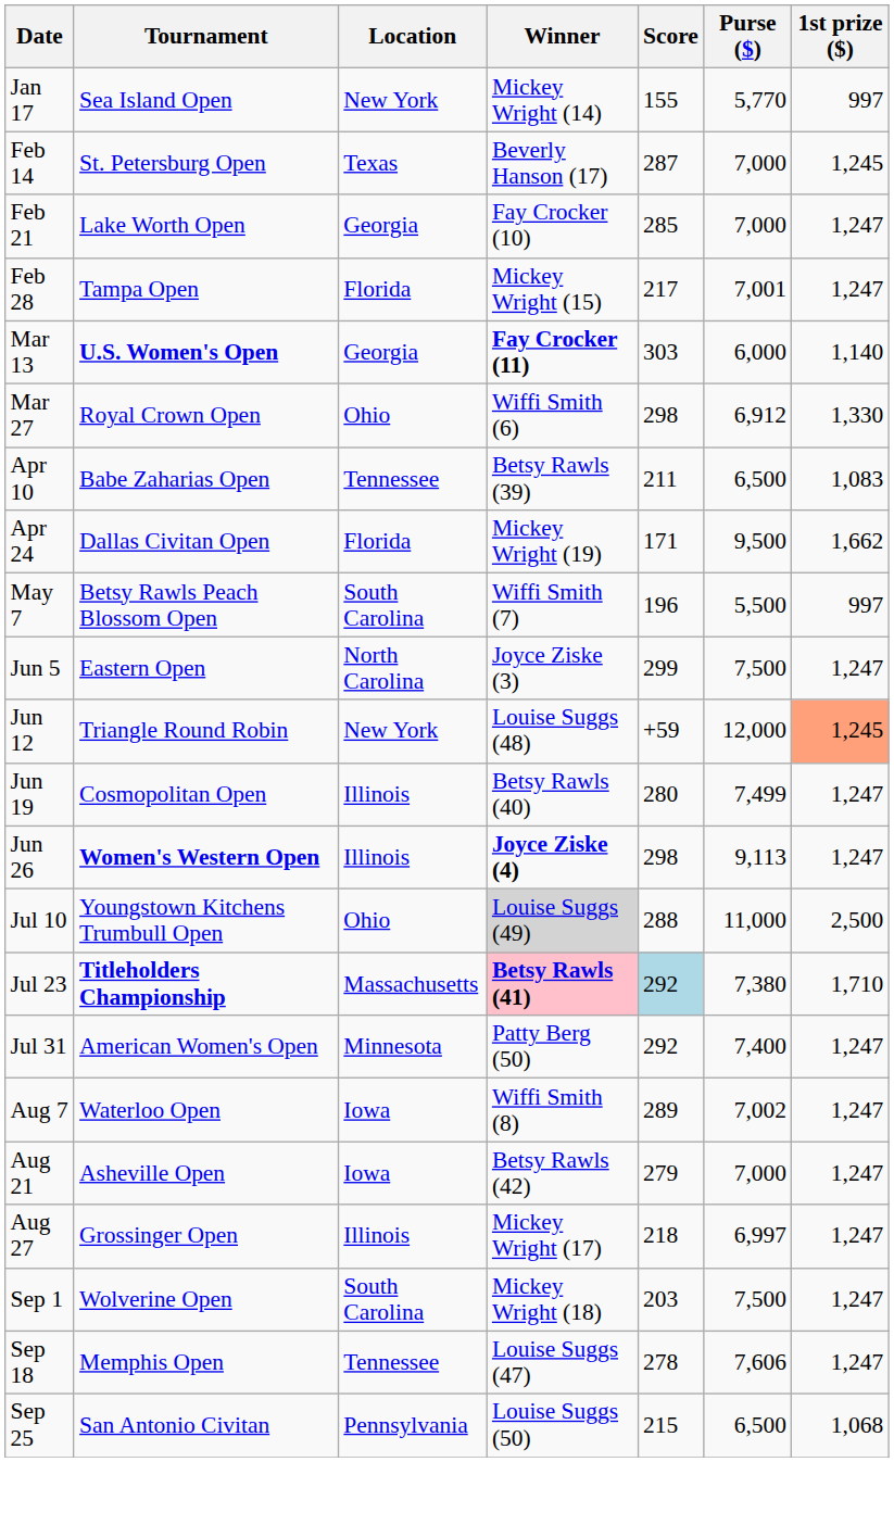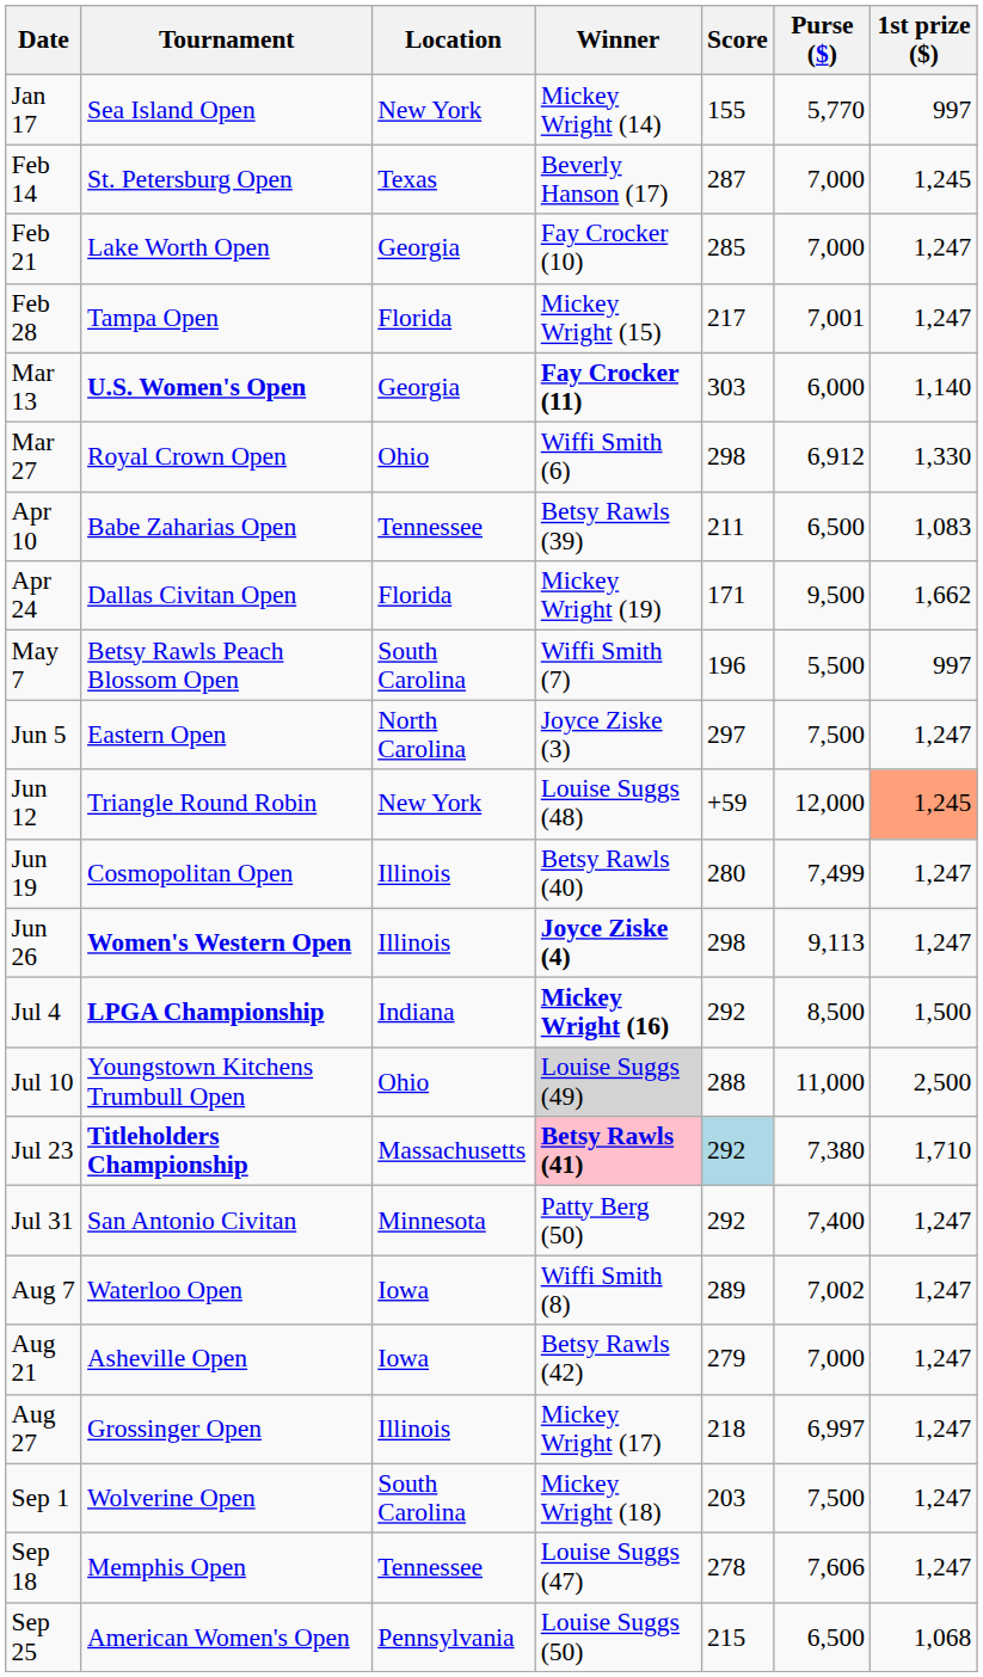 <table class=wikitable>
 <tr>
 <th>Date</th>
 <th>Tournament</th>
 <th>Location</th>
 <th>Winner</th>
 <th>Score</th>
 <th>Purse (<a href='#'>$</a>)</th>
 <th>1st prize ($)</th>
 </tr>
 <tr>
 <td>Jan 17</td>
 <td><a href='#'>Sea Island Open</a></td>
 <td><a href='#'>New York</a></td>
 <td> <a href='#'>Mickey Wright</a> (14)</td>
 <td>155</td>
 <td align=right>5,770</td>
 <td align=right>997</td>
 </tr>
 <tr>
 <td>Feb 14</td>
 <td><a href='#'>St. Petersburg Open</a></td>
 <td><a href='#'>Texas</a></td>
 <td> <a href='#'>Beverly Hanson</a> (17)</td>
 <td>287</td>
 <td align=right>7,000</td>
 <td align=right>1,245</td>
 </tr>
 <tr>
 <td>Feb 21</td>
 <td><a href='#'>Lake Worth Open</a></td>
 <td><a href='#'>Georgia</a></td>
 <td> <a href='#'>Fay Crocker</a> (10)</td>
 <td>285</td>
 <td align=right>7,000</td>
 <td align=right>1,247</td>
 </tr>
 <tr>
 <td>Feb 28</td>
 <td><a href='#'>Tampa Open</a></td>
 <td><a href='#'>Florida</a></td>
 <td> <a href='#'>Mickey Wright</a> (15)</td>
 <td>217</td>
 <td align=right>7,001</td>
 <td align=right>1,247</td>
 </tr>
 <tr>
 <td>Mar 13</td>
 <td><strong><a href='#'>U.S. Women's Open</a></strong></td>
 <td><a href='#'>Georgia</a></td>
 <td> <strong><a href='#'>Fay Crocker</a> (11)</strong></td>
 <td>303</td>
 <td align=right>6,000</td>
 <td align=right>1,140</td>
 </tr>
 <tr>
 <td>Mar 27</td>
 <td><a href='#'>Royal Crown Open</a></td>
 <td><a href='#'>Ohio</a></td>
 <td> <a href='#'>Wiffi Smith</a> (6)</td>
 <td>298</td>
 <td align=right>6,912</td>
 <td align=right>1,330</td>
 </tr>
 <tr>
 <td>Apr 10</td>
 <td><a href='#'>Babe Zaharias Open</a></td>
 <td><a href='#'>Tennessee</a></td>
 <td> <a href='#'>Betsy Rawls</a> (39)</td>
 <td>211</td>
 <td align=right>6,500</td>
 <td align=right>1,083</td>
 </tr>
 <tr>
 <td>Apr 24</td>
 <td><a href='#'>Dallas Civitan Open</a></td>
 <td><a href='#'>Florida</a></td>
 <td> <a href='#'>Mickey Wright</a> (19)</td>
 <td>171</td>
 <td align=right>9,500</td>
 <td align=right>1,662</td>
 </tr>
 <tr>
 <td>May 7</td>
 <td><a href='#'>Betsy Rawls Peach Blossom Open</a></td>
 <td><a href='#'>South Carolina</a></td>
 <td> <a href='#'>Wiffi Smith</a> (7)</td>
 <td>196</td>
 <td align=right>5,500</td>
 <td align=right>997</td>
 </tr>
 <tr>
 <td>Jun 5</td>
 <td><a href='#'>Eastern Open</a></td>
 <td><a href='#'>North Carolina</a></td>
 <td> <a href='#'>Joyce Ziske</a> (3)</td>
-<td>299</td>
+<td>297</td>
 <td align=right>7,500</td>
 <td align=right>1,247</td>
 </tr>
 <tr>
 <td>Jun 12</td>
 <td><a href='#'>Triangle Round Robin</a></td>
 <td><a href='#'>New York</a></td>
 <td> <a href='#'>Louise Suggs</a> (48)</td>
 <td>+59</td>
 <td align=right>12,000</td>
 <td align=right style="background: lightsalmon;">1,245</td>
 </tr>
 <tr>
 <td>Jun 19</td>
 <td><a href='#'>Cosmopolitan Open</a></td>
 <td><a href='#'>Illinois</a></td>
 <td> <a href='#'>Betsy Rawls</a> (40)</td>
 <td>280</td>
 <td align=right>7,499</td>
 <td align=right>1,247</td>
 </tr>
 <tr>
 <td>Jun 26</td>
 <td><strong><a href='#'>Women's Western Open</a></strong></td>
 <td><a href='#'>Illinois</a></td>
 <td> <strong><a href='#'>Joyce Ziske</a> (4)</strong></td>
 <td>298</td>
 <td align=right>9,113</td>
 <td align=right>1,247</td>
 </tr>
 <tr>
+<td>Jul 4</td>
+<td><strong><a href='#'>LPGA Championship</a></strong></td>
+<td><a href='#'>Indiana</a></td>
+<td> <strong><a href='#'>Mickey Wright</a> (16)</strong></td>
+<td>292</td>
+<td align=right>8,500</td>
+<td align=right>1,500</td>
+</tr>
+<tr>
 <td>Jul 10</td>
 <td><a href='#'>Youngstown Kitchens Trumbull Open</a></td>
 <td><a href='#'>Ohio</a></td>
 <td style="background: lightgrey;"> <a href='#'>Louise Suggs</a> (49)</td>
 <td>288</td>
 <td align=right>11,000</td>
 <td align=right>2,500</td>
 </tr>
 <tr>
 <td>Jul 23</td>
 <td><strong><a href='#'>Titleholders Championship</a></strong></td>
 <td><a href='#'>Massachusetts</a></td>
 <td style="background: pink;"> <strong><a href='#'>Betsy Rawls</a> (41)</strong></td>
 <td style="background: lightblue;">292</td>
 <td align=right>7,380</td>
 <td align=right>1,710</td>
 </tr>
 <tr>
 <td>Jul 31</td>
-<td><a href='#'>American Women's Open</a></td>
+<td><a href='#'>San Antonio Civitan</a></td>
 <td><a href='#'>Minnesota</a></td>
 <td> <a href='#'>Patty Berg</a> (50)</td>
 <td>292</td>
 <td align=right>7,400</td>
 <td align=right>1,247</td>
 </tr>
 <tr>
 <td>Aug 7</td>
 <td><a href='#'>Waterloo Open</a></td>
 <td><a href='#'>Iowa</a></td>
 <td> <a href='#'>Wiffi Smith</a> (8)</td>
 <td>289</td>
 <td align=right>7,002</td>
 <td align=right>1,247</td>
 </tr>
 <tr>
 <td>Aug 21</td>
 <td><a href='#'>Asheville Open</a></td>
 <td><a href='#'>Iowa</a></td>
 <td> <a href='#'>Betsy Rawls</a> (42)</td>
 <td>279</td>
 <td align=right>7,000</td>
 <td align=right>1,247</td>
 </tr>
 <tr>
 <td>Aug 27</td>
 <td><a href='#'>Grossinger Open</a></td>
 <td><a href='#'>Illinois</a></td>
 <td> <a href='#'>Mickey Wright</a> (17)</td>
 <td>218</td>
 <td align=right>6,997</td>
 <td align=right>1,247</td>
 </tr>
 <tr>
 <td>Sep 1</td>
 <td><a href='#'>Wolverine Open</a></td>
 <td><a href='#'>South Carolina</a></td>
 <td> <a href='#'>Mickey Wright</a> (18)</td>
 <td>203</td>
 <td align=right>7,500</td>
 <td align=right>1,247</td>
 </tr>
 <tr>
 <td>Sep 18</td>
 <td><a href='#'>Memphis Open</a></td>
 <td><a href='#'>Tennessee</a></td>
 <td> <a href='#'>Louise Suggs</a> (47)</td>
 <td>278</td>
 <td align=right>7,606</td>
 <td align=right>1,247</td>
 </tr>
 <tr>
 <td>Sep 25</td>
-<td><a href='#'>San Antonio Civitan</a></td>
+<td><a href='#'>American Women's Open</a></td>
 <td><a href='#'>Pennsylvania</a></td>
 <td> <a href='#'>Louise Suggs</a> (50)</td>
 <td>215</td>
 <td align=right>6,500</td>
 <td align=right>1,068</td>
 </tr>
 </table>
